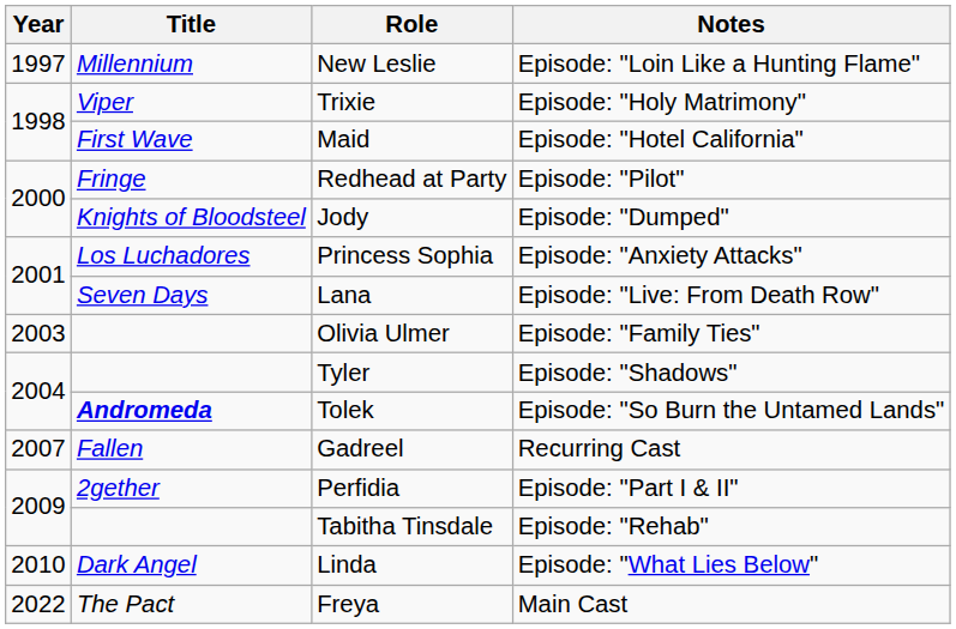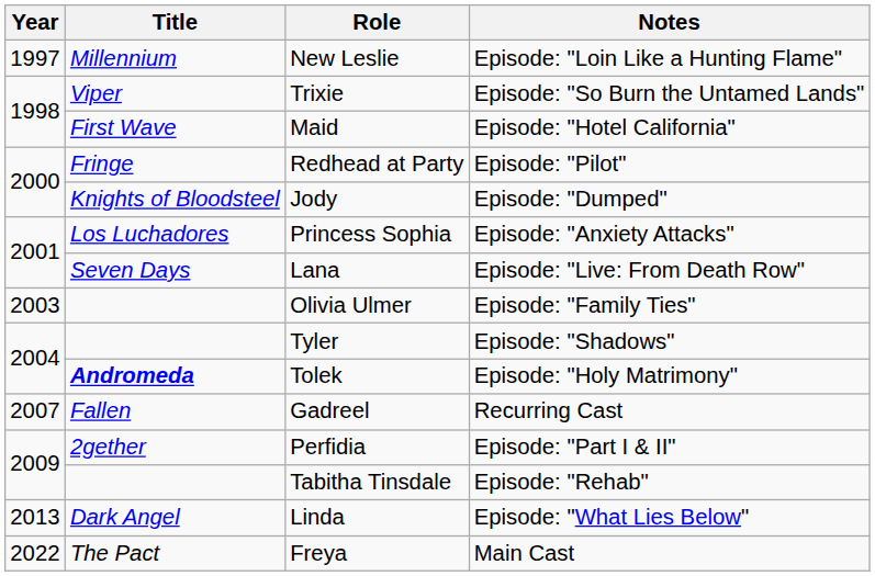 <table class="wikitable sortable">
 <tr>
 <th>Year</th>
 <th>Title</th>
 <th>Role</th>
 <th>Notes</th>
 </tr>
 <tr>
 <td>1997</td>
 <td><em><a href='#'>Millennium</a></em></td>
 <td>New Leslie</td>
 <td>Episode: "Loin Like a Hunting Flame"</td>
 </tr>
 <tr>
 <td rowspan="2">1998</td>
 <td><em><a href='#'>Viper</a></em></td>
 <td>Trixie</td>
-<td>Episode: "Holy Matrimony"</td>
+<td>Episode: "So Burn the Untamed Lands"</td>
 </tr>
 <tr>
 <td><em><a href='#'>First Wave</a></em></td>
 <td>Maid</td>
 <td>Episode: "Hotel California"</td>
 </tr>
 <tr>
 <td rowspan="2">2000</td>
 <td><em><a href='#'>Fringe</a></em></td>
 <td>Redhead at Party</td>
 <td>Episode: "Pilot"</td>
 </tr>
 <tr>
 <td><em><a href='#'>Knights of Bloodsteel</a></em></td>
 <td>Jody</td>
 <td>Episode: "Dumped"</td>
 </tr>
 <tr>
 <td rowspan="2">2001</td>
 <td><em><a href='#'>Los Luchadores</a></em></td>
 <td>Princess Sophia</td>
 <td>Episode: "Anxiety Attacks"</td>
 </tr>
 <tr>
 <td><em><a href='#'>Seven Days</a></em></td>
 <td>Lana</td>
 <td>Episode: "Live: From Death Row"</td>
 </tr>
 <tr>
 <td>2003</td>
 <td><em></em></td>
 <td>Olivia Ulmer</td>
 <td>Episode: "Family Ties"</td>
 </tr>
 <tr>
 <td rowspan="2">2004</td>
 <td><em></em></td>
 <td>Tyler</td>
 <td>Episode: "Shadows"</td>
 </tr>
 <tr>
 <td><strong><em><a href='#'>Andromeda</a></em></strong></td>
 <td>Tolek</td>
-<td>Episode: "So Burn the Untamed Lands"</td>
+<td>Episode: "Holy Matrimony"</td>
 </tr>
 <tr>
 <td>2007</td>
 <td><em><a href='#'>Fallen</a></em></td>
 <td>Gadreel</td>
 <td>Recurring Cast</td>
 </tr>
 <tr>
 <td rowspan="2">2009</td>
 <td><em><a href='#'>2gether</a></em></td>
 <td>Perfidia</td>
 <td>Episode: "Part I & II"</td>
 </tr>
 <tr>
 <td><em></em></td>
 <td>Tabitha Tinsdale</td>
 <td>Episode: "Rehab"</td>
 </tr>
 <tr>
-<td>2010</td>
+<td>2013</td>
 <td><em><a href='#'>Dark Angel</a></em></td>
 <td>Linda</td>
 <td>Episode: "<a href='#'>What Lies Below</a>"</td>
 </tr>
 <tr>
 <td>2022</td>
 <td><em>The Pact</em></td>
 <td>Freya</td>
 <td>Main Cast</td>
 </tr>
 </table>
